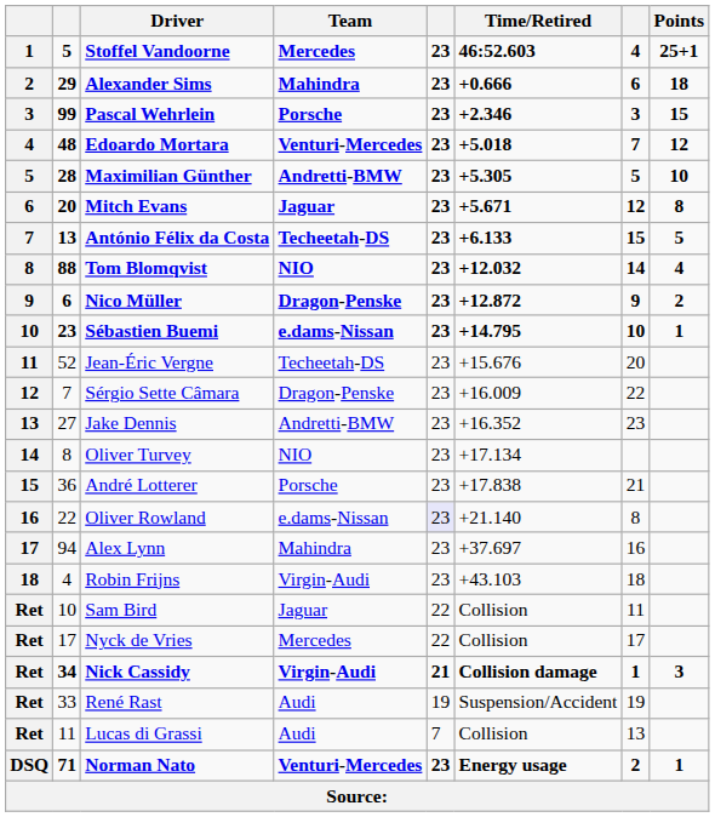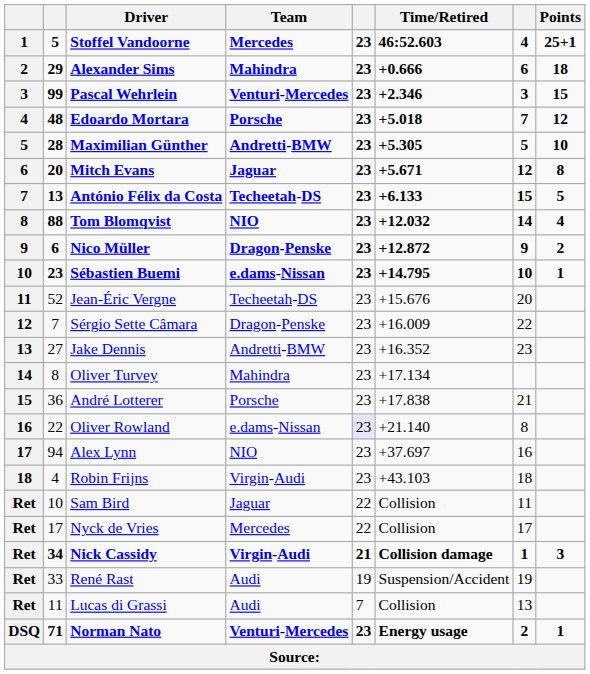 <table class="wikitable sortable" style="font-size: 85%">
 <tr>
 <th scope="col"></th>
 <th scope="col"></th>
 <th scope="col">Driver</th>
 <th scope="col">Team</th>
 <th scope="col"></th>
 <th scope="col" class="unsortable">Time/Retired</th>
 <th scope="col"></th>
 <th scope="col">Points</th>
 </tr>
 <tr>
 <th scope="row">1</th>
 <td align="center"><strong>5</strong></td>
 <td data-sort-value="VAN"> <strong><a href='#'>Stoffel Vandoorne</a></strong></td>
 <td><strong><a href='#'>Mercedes</a></strong></td>
 <td><strong>23</strong></td>
 <td><strong>46:52.603</strong></td>
 <td align="center"><strong>4</strong></td>
 <td align="center"><strong>25+1</strong></td>
 </tr>
 <tr>
 <th scope="row">2</th>
 <td align="center"><strong>29</strong></td>
 <td data-sort-value="SIM"> <strong><a href='#'>Alexander Sims</a></strong></td>
 <td><strong><a href='#'>Mahindra</a></strong></td>
 <td><strong>23</strong></td>
 <td><strong>+0.666</strong></td>
 <td align="center"><strong>6</strong></td>
 <td align="center"><strong>18</strong></td>
 </tr>
 <tr>
 <th scope="row">3</th>
 <td align="center"><strong>99</strong></td>
 <td data-sort-value="WEH"> <strong><a href='#'>Pascal Wehrlein</a></strong></td>
-<td><strong><a href='#'>Porsche</a></strong></td>
+<td><strong><a href='#'>Venturi</a>-<a href='#'>Mercedes</a></strong></td>
 <td><strong>23</strong></td>
 <td><strong>+2.346</strong></td>
 <td align="center"><strong>3</strong></td>
 <td align="center"><strong>15</strong></td>
 </tr>
 <tr>
 <th scope="row">4</th>
 <td align="center"><strong>48</strong></td>
 <td data-sort-value="MOR"> <strong><a href='#'>Edoardo Mortara</a></strong></td>
-<td><strong><a href='#'>Venturi</a>-<a href='#'>Mercedes</a></strong></td>
+<td><strong><a href='#'>Porsche</a></strong></td>
 <td><strong>23</strong></td>
 <td><strong>+5.018</strong></td>
 <td align="center"><strong>7</strong></td>
 <td align="center"><strong>12</strong></td>
 </tr>
 <tr>
 <th scope="row">5</th>
 <td align="center"><strong>28</strong></td>
 <td data-sort-value="GUE"> <strong><a href='#'>Maximilian Günther</a></strong></td>
 <td><strong><a href='#'>Andretti</a>-<a href='#'>BMW</a></strong></td>
 <td><strong>23</strong></td>
 <td><strong>+5.305</strong></td>
 <td align="center"><strong>5</strong></td>
 <td align="center"><strong>10</strong></td>
 </tr>
 <tr>
 <th scope="row">6</th>
 <td align="center"><strong>20</strong></td>
 <td data-sort-value="EVA"> <strong><a href='#'>Mitch Evans</a></strong></td>
 <td><strong><a href='#'>Jaguar</a></strong></td>
 <td><strong>23</strong></td>
 <td><strong>+5.671</strong></td>
 <td align="center"><strong>12</strong></td>
 <td align="center"><strong>8</strong></td>
 </tr>
 <tr>
 <th scope="row">7</th>
 <td align="center"><strong>13</strong></td>
 <td data-sort-value="DAC"> <strong><a href='#'>António Félix da Costa</a></strong></td>
 <td><strong><a href='#'>Techeetah</a>-<a href='#'>DS</a></strong></td>
 <td><strong>23</strong></td>
 <td><strong>+6.133</strong></td>
 <td align="center"><strong>15</strong></td>
 <td align="center"><strong>5</strong></td>
 </tr>
 <tr>
 <th scope="row">8</th>
 <td align="center"><strong>88</strong></td>
 <td data-sort-value="BLO"> <strong><a href='#'>Tom Blomqvist</a></strong></td>
 <td><strong><a href='#'>NIO</a></strong></td>
 <td><strong>23</strong></td>
 <td><strong>+12.032</strong></td>
 <td align="center"><strong>14</strong></td>
 <td align="center"><strong>4</strong></td>
 </tr>
 <tr>
 <th scope="row">9</th>
 <td align="center"><strong>6</strong></td>
 <td data-sort-value="MUL"> <strong><a href='#'>Nico Müller</a></strong></td>
 <td><strong><a href='#'>Dragon</a>-<a href='#'>Penske</a></strong></td>
 <td><strong>23</strong></td>
 <td><strong>+12.872</strong></td>
 <td align="center"><strong>9</strong></td>
 <td align="center"><strong>2</strong></td>
 </tr>
 <tr>
 <th scope="row">10</th>
 <td align="center"><strong>23</strong></td>
 <td data-sort-value="BUE"> <strong><a href='#'>Sébastien Buemi</a></strong></td>
 <td><strong><a href='#'>e.dams</a>-<a href='#'>Nissan</a></strong></td>
 <td><strong>23</strong></td>
 <td><strong>+14.795</strong></td>
 <td align="center"><strong>10</strong></td>
 <td align="center"><strong>1</strong></td>
 </tr>
 <tr>
 <th scope="row">11</th>
 <td align="center">52</td>
 <td data-sort-value="JEV"> <a href='#'>Jean-Éric Vergne</a></td>
 <td><a href='#'>Techeetah</a>-<a href='#'>DS</a></td>
 <td>23</td>
 <td>+15.676</td>
 <td align="center">20</td>
 <td align="center"></td>
 </tr>
 <tr>
 <th scope="row">12</th>
 <td align="center">7</td>
 <td data-sort-value="SET"> <a href='#'>Sérgio Sette Câmara</a></td>
 <td><a href='#'>Dragon</a>-<a href='#'>Penske</a></td>
 <td>23</td>
 <td>+16.009</td>
 <td align="center">22</td>
 <td align="center"></td>
 </tr>
 <tr>
 <th scope="row">13</th>
 <td align="center">27</td>
 <td data-sort-value="DEN"> <a href='#'>Jake Dennis</a></td>
 <td><a href='#'>Andretti</a>-<a href='#'>BMW</a></td>
 <td>23</td>
 <td>+16.352</td>
 <td align="center">23</td>
 <td align="center"></td>
 </tr>
 <tr>
 <th scope="row">14</th>
 <td align="center">8</td>
 <td data-sort-value="TUR"> <a href='#'>Oliver Turvey</a></td>
-<td><a href='#'>NIO</a></td>
+<td><a href='#'>Mahindra</a></td>
 <td>23</td>
 <td>+17.134</td>
 <td align="center" data-sort-value="24"></td>
 <td align="center"></td>
 </tr>
 <tr>
 <th scope="row">15</th>
 <td align="center">36</td>
 <td data-sort-value="LOT"> <a href='#'>André Lotterer</a></td>
 <td><a href='#'>Porsche</a></td>
 <td>23</td>
 <td>+17.838</td>
 <td align="center">21</td>
 <td align="center"></td>
 </tr>
 <tr>
 <th scope="row">16</th>
 <td align="center">22</td>
 <td data-sort-value="ROW"> <a href='#'>Oliver Rowland</a></td>
 <td><a href='#'>e.dams</a>-<a href='#'>Nissan</a></td>
 <td style="background: lavender;">23</td>
 <td>+21.140</td>
 <td align="center">8</td>
 <td align="center"></td>
 </tr>
 <tr>
 <th scope="row">17</th>
 <td align="center">94</td>
 <td data-sort-value="LYN"> <a href='#'>Alex Lynn</a></td>
-<td><a href='#'>Mahindra</a></td>
+<td><a href='#'>NIO</a></td>
 <td>23</td>
 <td>+37.697</td>
 <td align="center">16</td>
 <td align="center"></td>
 </tr>
 <tr>
 <th scope="row">18</th>
 <td align="center">4</td>
 <td data-sort-value="FRI"> <a href='#'>Robin Frijns</a></td>
 <td><a href='#'>Virgin</a>-<a href='#'>Audi</a></td>
 <td>23</td>
 <td>+43.103</td>
 <td align="center">18</td>
 <td align="center"></td>
 </tr>
 <tr>
 <th scope="row">Ret</th>
 <td align="center">10</td>
 <td data-sort-value="BIR"> <a href='#'>Sam Bird</a></td>
 <td><a href='#'>Jaguar</a></td>
 <td>22</td>
 <td>Collision</td>
 <td align="center">11</td>
 <td align="center"></td>
 </tr>
 <tr>
 <th scope="row">Ret</th>
 <td align="center">17</td>
 <td data-sort-value="DEV"> <a href='#'>Nyck de Vries</a></td>
 <td><a href='#'>Mercedes</a></td>
 <td>22</td>
 <td>Collision</td>
 <td align="center">17</td>
 <td align="center"></td>
 </tr>
 <tr>
 <th scope="row">Ret</th>
 <td align="center"><strong>34</strong></td>
 <td data-sort-value="CAS"> <strong><a href='#'>Nick Cassidy</a></strong></td>
 <td><strong><a href='#'>Virgin</a>-<a href='#'>Audi</a></strong></td>
 <td><strong>21</strong></td>
 <td><strong>Collision damage</strong></td>
 <td align="center"><strong>1</strong></td>
 <td align="center"><strong>3</strong></td>
 </tr>
 <tr>
 <th scope="row">Ret</th>
 <td align="center">33</td>
 <td data-sort-value="RAS"> <a href='#'>René Rast</a></td>
 <td><a href='#'>Audi</a></td>
 <td>19</td>
 <td>Suspension/Accident</td>
 <td align="center">19</td>
 <td align="center"></td>
 </tr>
 <tr>
 <th scope="row">Ret</th>
 <td align="center">11</td>
 <td data-sort-value="DIG"> <a href='#'>Lucas di Grassi</a></td>
 <td><a href='#'>Audi</a></td>
 <td>7</td>
 <td>Collision</td>
 <td align="center">13</td>
 <td align="center"></td>
 </tr>
 <tr>
 <th scope="row">DSQ</th>
 <td align="center"><strong>71</strong></td>
 <td data-sort-value="NAT"> <strong><a href='#'>Norman Nato</a></strong></td>
 <td><strong><a href='#'>Venturi</a>-<a href='#'>Mercedes</a></strong></td>
 <td><strong>23</strong></td>
 <td><strong>Energy usage</strong></td>
 <td align="center"><strong>2</strong></td>
 <td align="center"><strong>1</strong></td>
 </tr>
 <tr>
 <th colspan="8">Source:</th>
 </tr>
 </table>
